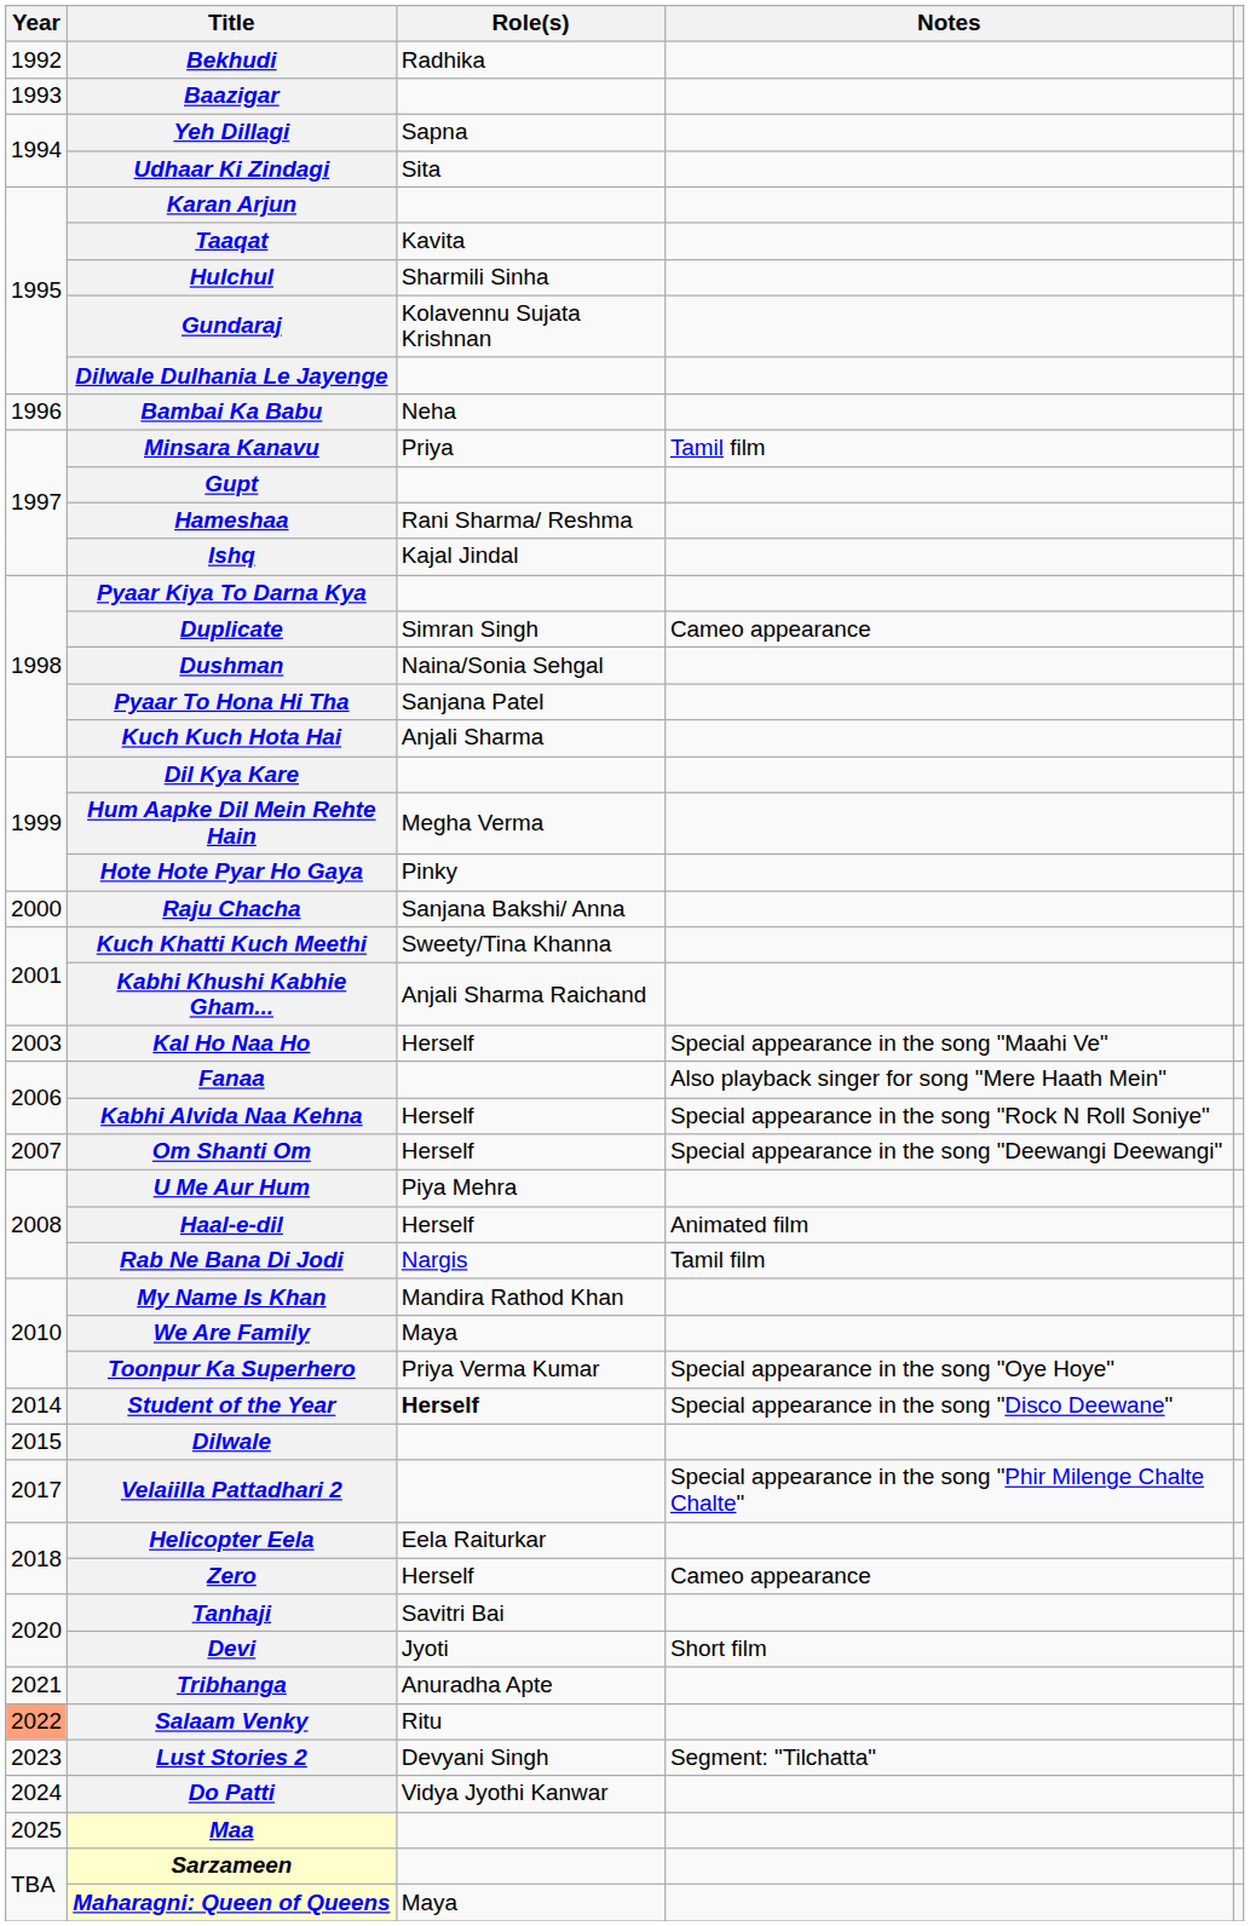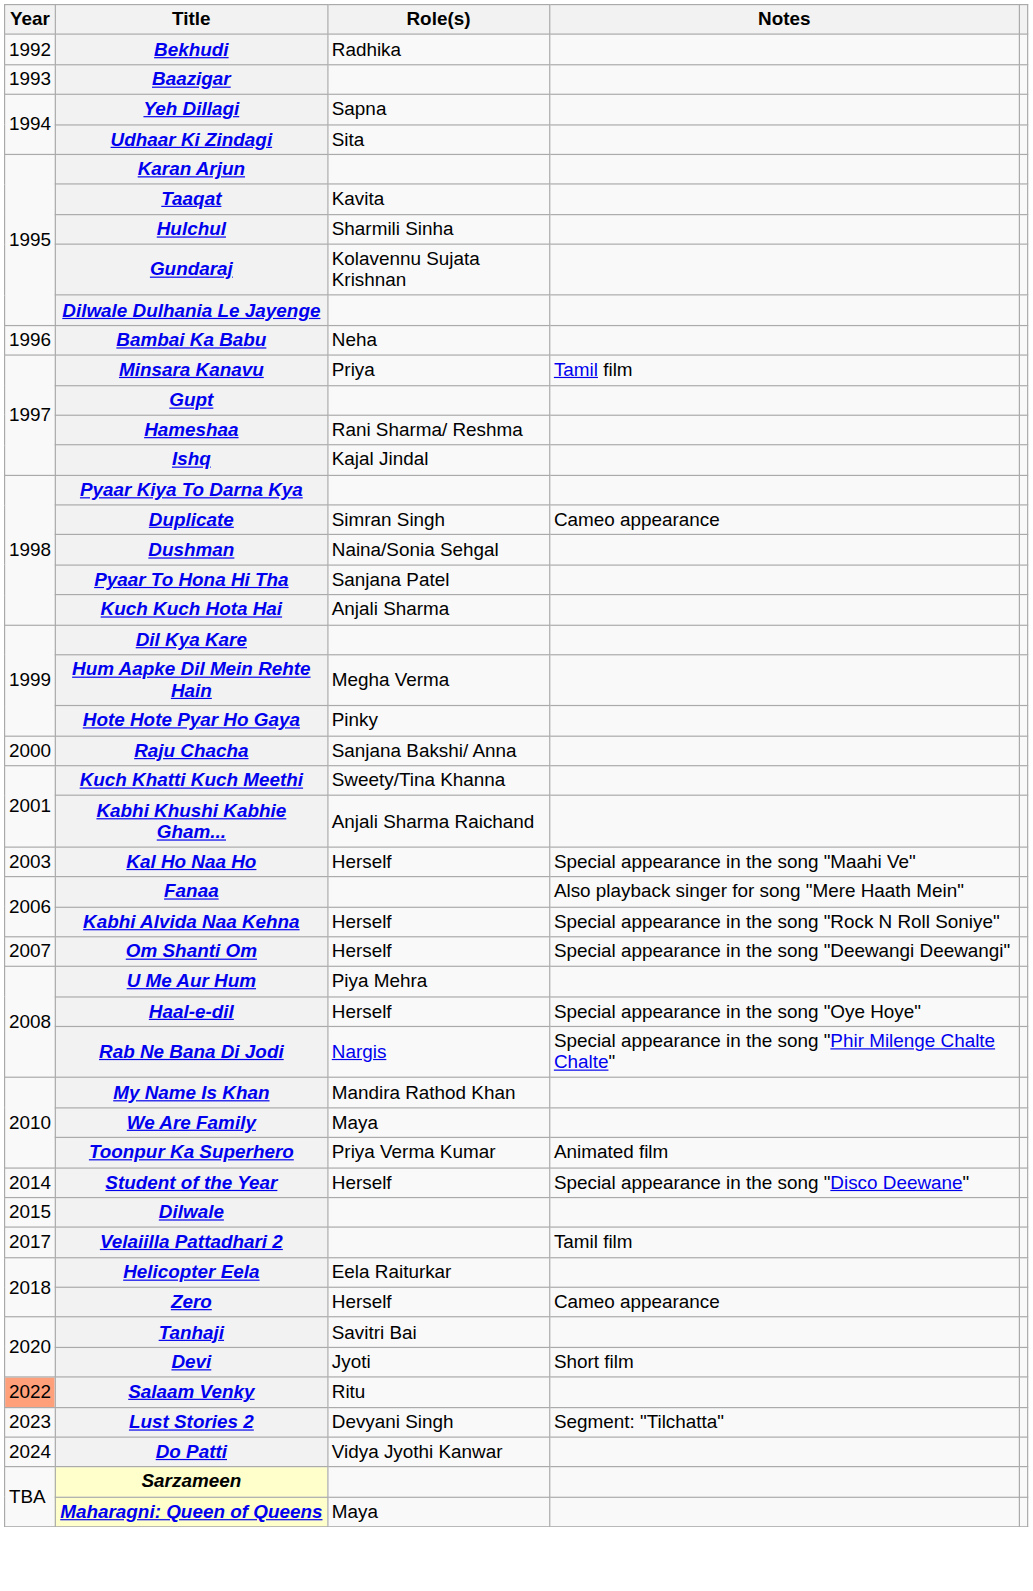 <table class="wikitable plainrowheaders sortable">
 <tr>
 <th scope="col">Year</th>
 <th scope="col">Title</th>
 <th scope="col">Role(s)</th>
 <th scope="col" class="unsortable">Notes</th>
 <th scope="col" class="unsortable"></th>
 </tr>
 <tr>
 <td>1992</td>
 <th scope="row"><em><a href='#'>Bekhudi</a></em></th>
 <td>Radhika</td>
 <td></td>
 <td style="text-align:center;"></td>
 </tr>
 <tr>
 <td>1993</td>
 <th scope="row"><em><a href='#'>Baazigar</a></em></th>
 <td></td>
 <td></td>
 <td style="text-align:center;"></td>
 </tr>
 <tr>
 <td rowspan="2">1994</td>
 <th scope="row"><em><a href='#'>Yeh Dillagi</a></em></th>
 <td>Sapna</td>
 <td></td>
 <td style="text-align:center;"></td>
 </tr>
 <tr>
 <th scope="row"><em><a href='#'>Udhaar Ki Zindagi</a></em></th>
 <td>Sita</td>
 <td></td>
 <td style="text-align:center;"><br></td>
 </tr>
 <tr>
 <td rowspan="5">1995</td>
 <th scope="row"><em><a href='#'>Karan Arjun</a></em></th>
 <td></td>
 <td></td>
 <td style="text-align:center;"></td>
 </tr>
 <tr>
 <th scope="row"><em><a href='#'>Taaqat</a></em></th>
 <td>Kavita</td>
 <td></td>
 <td style="text-align:center;"></td>
 </tr>
 <tr>
 <th scope="row"><em><a href='#'>Hulchul</a></em></th>
 <td>Sharmili Sinha</td>
 <td></td>
 <td style="text-align:center;"></td>
 </tr>
 <tr>
 <th scope="row"><em><a href='#'>Gundaraj</a></em></th>
 <td>Kolavennu Sujata Krishnan</td>
 <td></td>
 <td style="text-align:center;"></td>
 </tr>
 <tr>
 <th scope="row"><em><a href='#'>Dilwale Dulhania Le Jayenge</a></em></th>
 <td></td>
 <td></td>
 <td style="text-align:center;"></td>
 </tr>
 <tr>
 <td>1996</td>
 <th scope="row"><em><a href='#'>Bambai Ka Babu</a></em></th>
 <td>Neha</td>
 <td></td>
 <td style="text-align:center;"></td>
 </tr>
 <tr>
 <td rowspan="4">1997</td>
 <th scope="row"><em><a href='#'>Minsara Kanavu</a></em></th>
 <td>Priya</td>
 <td><a href='#'>Tamil</a> film</td>
 <td style="text-align:center;"></td>
 </tr>
 <tr>
 <th scope="row"><em><a href='#'>Gupt</a></em></th>
 <td></td>
 <td></td>
 <td style="text-align:center;"></td>
 </tr>
 <tr>
 <th scope="row"><em><a href='#'>Hameshaa</a></em></th>
 <td>Rani Sharma/ Reshma</td>
 <td></td>
 <td style="text-align:center;"></td>
 </tr>
 <tr>
 <th scope="row"><em><a href='#'>Ishq</a></em></th>
 <td>Kajal Jindal</td>
 <td></td>
 <td style="text-align:center;"></td>
 </tr>
 <tr>
 <td rowspan="5">1998</td>
 <th scope="row"><em><a href='#'>Pyaar Kiya To Darna Kya</a></em></th>
 <td></td>
 <td></td>
 <td style="text-align:center;"></td>
 </tr>
 <tr>
 <th scope="row"><em><a href='#'>Duplicate</a></em></th>
 <td>Simran Singh</td>
 <td>Cameo appearance</td>
 <td style="text-align:center;"></td>
 </tr>
 <tr>
 <th scope="row"><em><a href='#'>Dushman</a></em></th>
 <td>Naina/Sonia Sehgal </td>
 <td></td>
 <td style="text-align:center;"><br></td>
 </tr>
 <tr>
 <th scope="row"><em><a href='#'>Pyaar To Hona Hi Tha</a></em></th>
 <td>Sanjana Patel</td>
 <td></td>
 <td style="text-align:center;"><br></td>
 </tr>
 <tr>
 <th scope="row"><em><a href='#'>Kuch Kuch Hota Hai</a></em></th>
 <td>Anjali Sharma</td>
 <td></td>
 <td style="text-align:center;"></td>
 </tr>
 <tr>
 <td rowspan="3">1999</td>
 <th scope="row"><em><a href='#'>Dil Kya Kare</a></em></th>
 <td></td>
 <td></td>
 <td style="text-align:center;"></td>
 </tr>
 <tr>
 <th scope="row"><em><a href='#'>Hum Aapke Dil Mein Rehte Hain</a></em></th>
 <td>Megha Verma</td>
 <td></td>
 <td style="text-align:center;"><br></td>
 </tr>
 <tr>
 <th scope="row"><em><a href='#'>Hote Hote Pyar Ho Gaya</a></em></th>
 <td>Pinky</td>
 <td></td>
 <td style="text-align:center;"></td>
 </tr>
 <tr>
 <td>2000</td>
 <th scope="row"><em><a href='#'>Raju Chacha</a></em></th>
 <td>Sanjana Bakshi/ Anna</td>
 <td></td>
 <td style="text-align:center;"></td>
 </tr>
 <tr>
 <td rowspan="2">2001</td>
 <th scope="row"><em><a href='#'>Kuch Khatti Kuch Meethi</a></em></th>
 <td>Sweety/Tina Khanna</td>
 <td></td>
 <td style="text-align:center;"></td>
 </tr>
 <tr>
 <th scope="row"><em><a href='#'>Kabhi Khushi Kabhie Gham...</a></em></th>
 <td>Anjali Sharma Raichand</td>
 <td></td>
 <td style="text-align:center;"></td>
 </tr>
 <tr>
 <td>2003</td>
 <th scope="row"><em><a href='#'>Kal Ho Naa Ho</a></em></th>
 <td>Herself</td>
 <td>Special appearance in the song "Maahi Ve"</td>
 <td style="text-align:center;"></td>
 </tr>
 <tr>
 <td rowspan="2">2006</td>
 <th scope="row"><em><a href='#'>Fanaa</a></em></th>
 <td></td>
 <td>Also playback singer for song "Mere Haath Mein"</td>
 <td style="text-align:center;"><br></td>
 </tr>
 <tr>
 <th scope="row"><em><a href='#'>Kabhi Alvida Naa Kehna</a></em></th>
 <td>Herself</td>
 <td>Special appearance in the song "Rock N Roll Soniye"</td>
 <td style="text-align:center;"></td>
 </tr>
 <tr>
 <td>2007</td>
 <th scope="row"><em><a href='#'>Om Shanti Om</a></em></th>
 <td>Herself</td>
 <td>Special appearance in the song "Deewangi Deewangi"</td>
 <td style="text-align:center;"></td>
 </tr>
 <tr>
 <td rowspan="3">2008</td>
 <th scope="row"><em><a href='#'>U Me Aur Hum</a></em></th>
 <td>Piya Mehra</td>
 <td></td>
 <td style="text-align:center;"><br></td>
 </tr>
 <tr>
 <th scope="row"><em><a href='#'>Haal-e-dil</a></em></th>
 <td>Herself</td>
-<td>Animated film</td>
+<td>Special appearance in the song "Oye Hoye"</td>
 <td style="text-align:center;"></td>
 </tr>
 <tr>
 <th scope="row"><em><a href='#'>Rab Ne Bana Di Jodi</a></em></th>
 <td><a href='#'>Nargis</a></td>
-<td>Tamil film</td>
+<td>Special appearance in the song "<a href='#'>Phir Milenge Chalte Chalte</a>"</td>
 <td style="text-align:center;"></td>
 </tr>
 <tr>
 <td rowspan="3">2010</td>
 <th scope="row"><em><a href='#'>My Name Is Khan</a></em></th>
 <td>Mandira Rathod Khan</td>
 <td></td>
 <td style="text-align:center;"></td>
 </tr>
 <tr>
 <th scope="row"><em><a href='#'>We Are Family</a></em></th>
 <td>Maya</td>
 <td></td>
 <td style="text-align:center;"></td>
 </tr>
 <tr>
 <th scope="row"><em><a href='#'>Toonpur Ka Superhero</a></em></th>
 <td>Priya Verma Kumar</td>
-<td>Special appearance in the song "Oye Hoye"</td>
+<td>Animated film</td>
 <td style="text-align:center;"></td>
 </tr>
 <tr>
 <td>2014</td>
 <th scope="row"><em><a href='#'>Student of the Year</a></em></th>
-<td><strong>Herself</strong></td>
+<td>Herself</td>
 <td>Special appearance in the song "<a href='#'>Disco Deewane</a>"</td>
 <td style="text-align:center;"></td>
 </tr>
 <tr>
 <td>2015</td>
 <th scope="row"><em><a href='#'>Dilwale</a></em></th>
 <td></td>
 <td></td>
 <td style="text-align:center;"><br></td>
 </tr>
 <tr>
 <td>2017</td>
 <th scope="row"><em><a href='#'>Velaiilla Pattadhari 2</a></em></th>
 <td></td>
-<td>Special appearance in the song "<a href='#'>Phir Milenge Chalte Chalte</a>"</td>
+<td>Tamil film</td>
 <td style="text-align:center;"></td>
 </tr>
 <tr>
 <td rowspan="2">2018</td>
 <th scope="row"><em><a href='#'>Helicopter Eela</a></em></th>
 <td>Eela Raiturkar</td>
 <td></td>
 <td style="text-align:center;"></td>
 </tr>
 <tr>
 <th scope="row"><em><a href='#'>Zero</a></em></th>
 <td>Herself</td>
 <td>Cameo appearance</td>
 <td style="text-align:center;"></td>
 </tr>
 <tr>
 <td rowspan="2">2020</td>
 <th scope="row"><em><a href='#'>Tanhaji</a></em></th>
 <td>Savitri Bai</td>
 <td></td>
 <td style="text-align:center;"></td>
 </tr>
 <tr>
 <th scope="row"><em><a href='#'>Devi</a></em></th>
 <td>Jyoti</td>
 <td>Short film</td>
 <td style="text-align:center;"></td>
 </tr>
 <tr>
-<td>2021</td>
-<th scope="row"><em><a href='#'>Tribhanga</a></em></th>
-<td>Anuradha Apte</td>
-<td></td>
-<td style="text-align:center;"></td>
-</tr>
-<tr>
 <td style="background: lightsalmon;">2022</td>
 <th scope="row" align="left"><em><a href='#'>Salaam Venky</a></em></th>
 <td>Ritu</td>
 <td></td>
 <td style="text-align:center;"></td>
 </tr>
 <tr>
 <td>2023</td>
 <th scope="row"><em><a href='#'>Lust Stories 2</a></em></th>
 <td>Devyani Singh</td>
 <td>Segment: "Tilchatta"</td>
 <td style="text-align:center;"></td>
 </tr>
 <tr>
 <td>2024</td>
 <th scope="row"><em><a href='#'>Do Patti</a></em></th>
 <td>Vidya Jyothi Kanwar</td>
 <td></td>
 <td style="text-align:center;"></td>
 </tr>
 <tr>
-<td rowspan="1">2025</td>
-<th scope="row" style="background:#ffc;"><em><a href='#'>Maa</a> </em></th>
-<td></td>
-<td></td>
-<td style="text-align:center;"></td>
-</tr>
-<tr>
 <td rowspan="4">TBA</td>
 <th scope="row" align="left" style="background:#ffc;"><em>Sarzameen </em></th>
 <td></td>
 <td></td>
 <td style="text-align:center;"></td>
 </tr>
 <tr>
 <th scope="row" align="left" style="background:#ffc;"><em><a href='#'>Maharagni: Queen of Queens</a> </em></th>
 <td>Maya</td>
 <td></td>
 <td style="text-align:center;"></td>
 </tr>
 </table>
